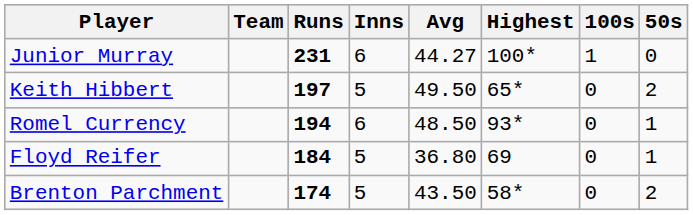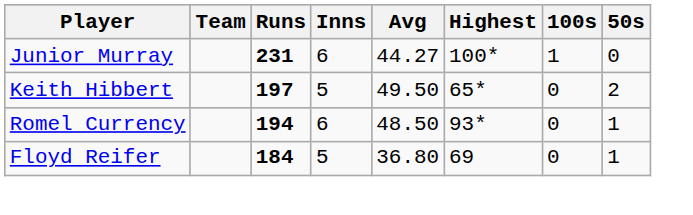 <table class="wikitable">
 <tr>
 <th>Player</th>
 <th>Team</th>
 <th>Runs</th>
 <th>Inns</th>
 <th>Avg</th>
 <th>Highest</th>
 <th>100s</th>
 <th>50s</th>
 </tr>
 <tr>
 <td><a href='#'>Junior Murray</a></td>
 <td></td>
 <td><strong>231</strong></td>
 <td>6</td>
 <td>44.27</td>
 <td>100*</td>
 <td>1</td>
 <td>0</td>
 </tr>
 <tr>
 <td><a href='#'>Keith Hibbert</a></td>
 <td></td>
 <td><strong>197</strong></td>
 <td>5</td>
 <td>49.50</td>
 <td>65*</td>
 <td>0</td>
 <td>2</td>
 </tr>
 <tr>
 <td><a href='#'>Romel Currency</a></td>
 <td></td>
 <td><strong>194</strong></td>
 <td>6</td>
 <td>48.50</td>
 <td>93*</td>
 <td>0</td>
 <td>1</td>
 </tr>
 <tr>
 <td><a href='#'>Floyd Reifer</a></td>
 <td></td>
 <td><strong>184</strong></td>
 <td>5</td>
 <td>36.80</td>
 <td>69</td>
 <td>0</td>
 <td>1</td>
 </tr>
-<tr>
-<td><a href='#'>Brenton Parchment</a></td>
-<td></td>
-<td><strong>174</strong></td>
-<td>5</td>
-<td>43.50</td>
-<td>58*</td>
-<td>0</td>
-<td>2</td>
-</tr>
 </table>
